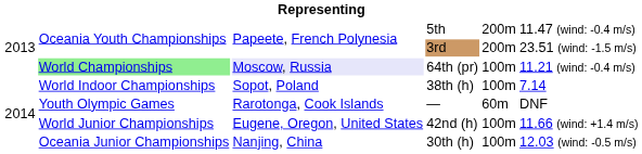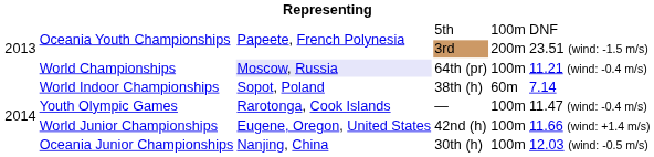 <table>
 <tr>
 <th colspan="6">Representing </th>
 </tr>
 <tr>
 <td rowspan=3>2013</td>
 <td rowspan=2><a href='#'>Oceania Youth Championships</a></td>
 <td rowspan=2><a href='#'>Papeete</a>, <a href='#'>French Polynesia</a></td>
 <td>5th</td>
-<td>200m</td>
-<td>11.47 <small>(wind: -0.4 m/s)</small></td>
+<td>100m</td>
+<td>DNF</td>
 </tr>
 <tr>
 <td bgcolor="cc9966">3rd</td>
 <td>200m</td>
 <td>23.51 <small>(wind: -1.5 m/s)</small></td>
 </tr>
 <tr>
-<td style="background: lightgreen;"><a href='#'>World Championships</a></td>
+<td><a href='#'>World Championships</a></td>
 <td style="background: lavender;"><a href='#'>Moscow</a>, <a href='#'>Russia</a></td>
 <td>64th (pr)</td>
 <td>100m</td>
 <td><a href='#'>11.21</a> <small>(wind: -0.4 m/s)</small></td>
 </tr>
 <tr>
 <td rowspan=4>2014</td>
 <td><a href='#'>World Indoor Championships</a></td>
 <td><a href='#'>Sopot</a>, <a href='#'>Poland</a></td>
 <td>38th (h)</td>
-<td>100m</td>
+<td>60m</td>
 <td><a href='#'>7.14</a></td>
 </tr>
 <tr>
 <td><a href='#'>Youth Olympic Games</a></td>
 <td><a href='#'>Rarotonga</a>, <a href='#'>Cook Islands</a></td>
 <td>—</td>
-<td>60m</td>
-<td>DNF</td>
+<td>100m</td>
+<td>11.47 <small>(wind: -0.4 m/s)</small></td>
 </tr>
 <tr>
 <td><a href='#'>World Junior Championships</a></td>
 <td><a href='#'>Eugene, Oregon</a>, <a href='#'>United States</a></td>
 <td>42nd (h)</td>
 <td>100m</td>
 <td><a href='#'>11.66</a> <small>(wind: +1.4 m/s)</small></td>
 </tr>
 <tr>
 <td><a href='#'>Oceania Junior Championships</a></td>
 <td><a href='#'>Nanjing</a>, <a href='#'>China</a></td>
 <td>30th (h)</td>
 <td>100m</td>
 <td><a href='#'>12.03</a> <small>(wind: -0.5 m/s)</small></td>
 </tr>
 </table>
